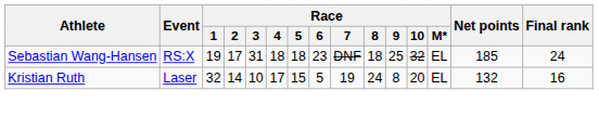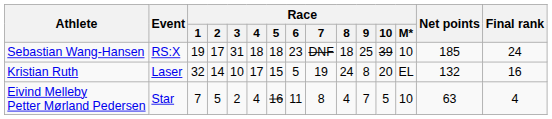 <table class="wikitable" style="font-size:90%">
 <tr>
 <th rowspan=2>Athlete</th>
 <th rowspan=2>Event</th>
 <th colspan=11>Race</th>
 <th rowspan=2>Net points</th>
 <th rowspan=2>Final rank</th>
 </tr>
 <tr style="font-size:95%">
 <th>1</th>
 <th>2</th>
 <th>3</th>
 <th>4</th>
 <th>5</th>
 <th>6</th>
 <th>7</th>
 <th>8</th>
 <th>9</th>
 <th>10</th>
 <th>M*</th>
 </tr>
 <tr align=center>
 <td align=left><a href='#'>Sebastian Wang-Hansen</a></td>
 <td align=left><a href='#'>RS:X</a></td>
 <td>19</td>
 <td>17</td>
 <td>31</td>
 <td>18</td>
 <td>18</td>
 <td>23</td>
 <td><s>DNF</s></td>
 <td>18</td>
 <td>25</td>
-<td><s>32</s></td>
-<td>EL</td>
+<td><s>39</s></td>
+<td>10</td>
 <td>185</td>
 <td>24</td>
 </tr>
 <tr align=center>
 <td align=left><a href='#'>Kristian Ruth</a></td>
 <td align=left><a href='#'>Laser</a></td>
 <td>32</td>
 <td>14</td>
 <td>10</td>
 <td>17</td>
 <td>15</td>
 <td>5</td>
 <td>19</td>
 <td>24</td>
 <td>8</td>
 <td>20</td>
 <td>EL</td>
 <td>132</td>
 <td>16</td>
 </tr>
+<tr align=center>
+<td align=left><a href='#'>Eivind Melleby</a><br><a href='#'>Petter Mørland Pedersen</a></td>
+<td align=left><a href='#'>Star</a></td>
+<td>7</td>
+<td>5</td>
+<td>2</td>
+<td>4</td>
+<td><s>16</s></td>
+<td>11</td>
+<td>8</td>
+<td>4</td>
+<td>7</td>
+<td>5</td>
+<td>10</td>
+<td>63</td>
+<td>4</td>
+</tr>
 </table>
